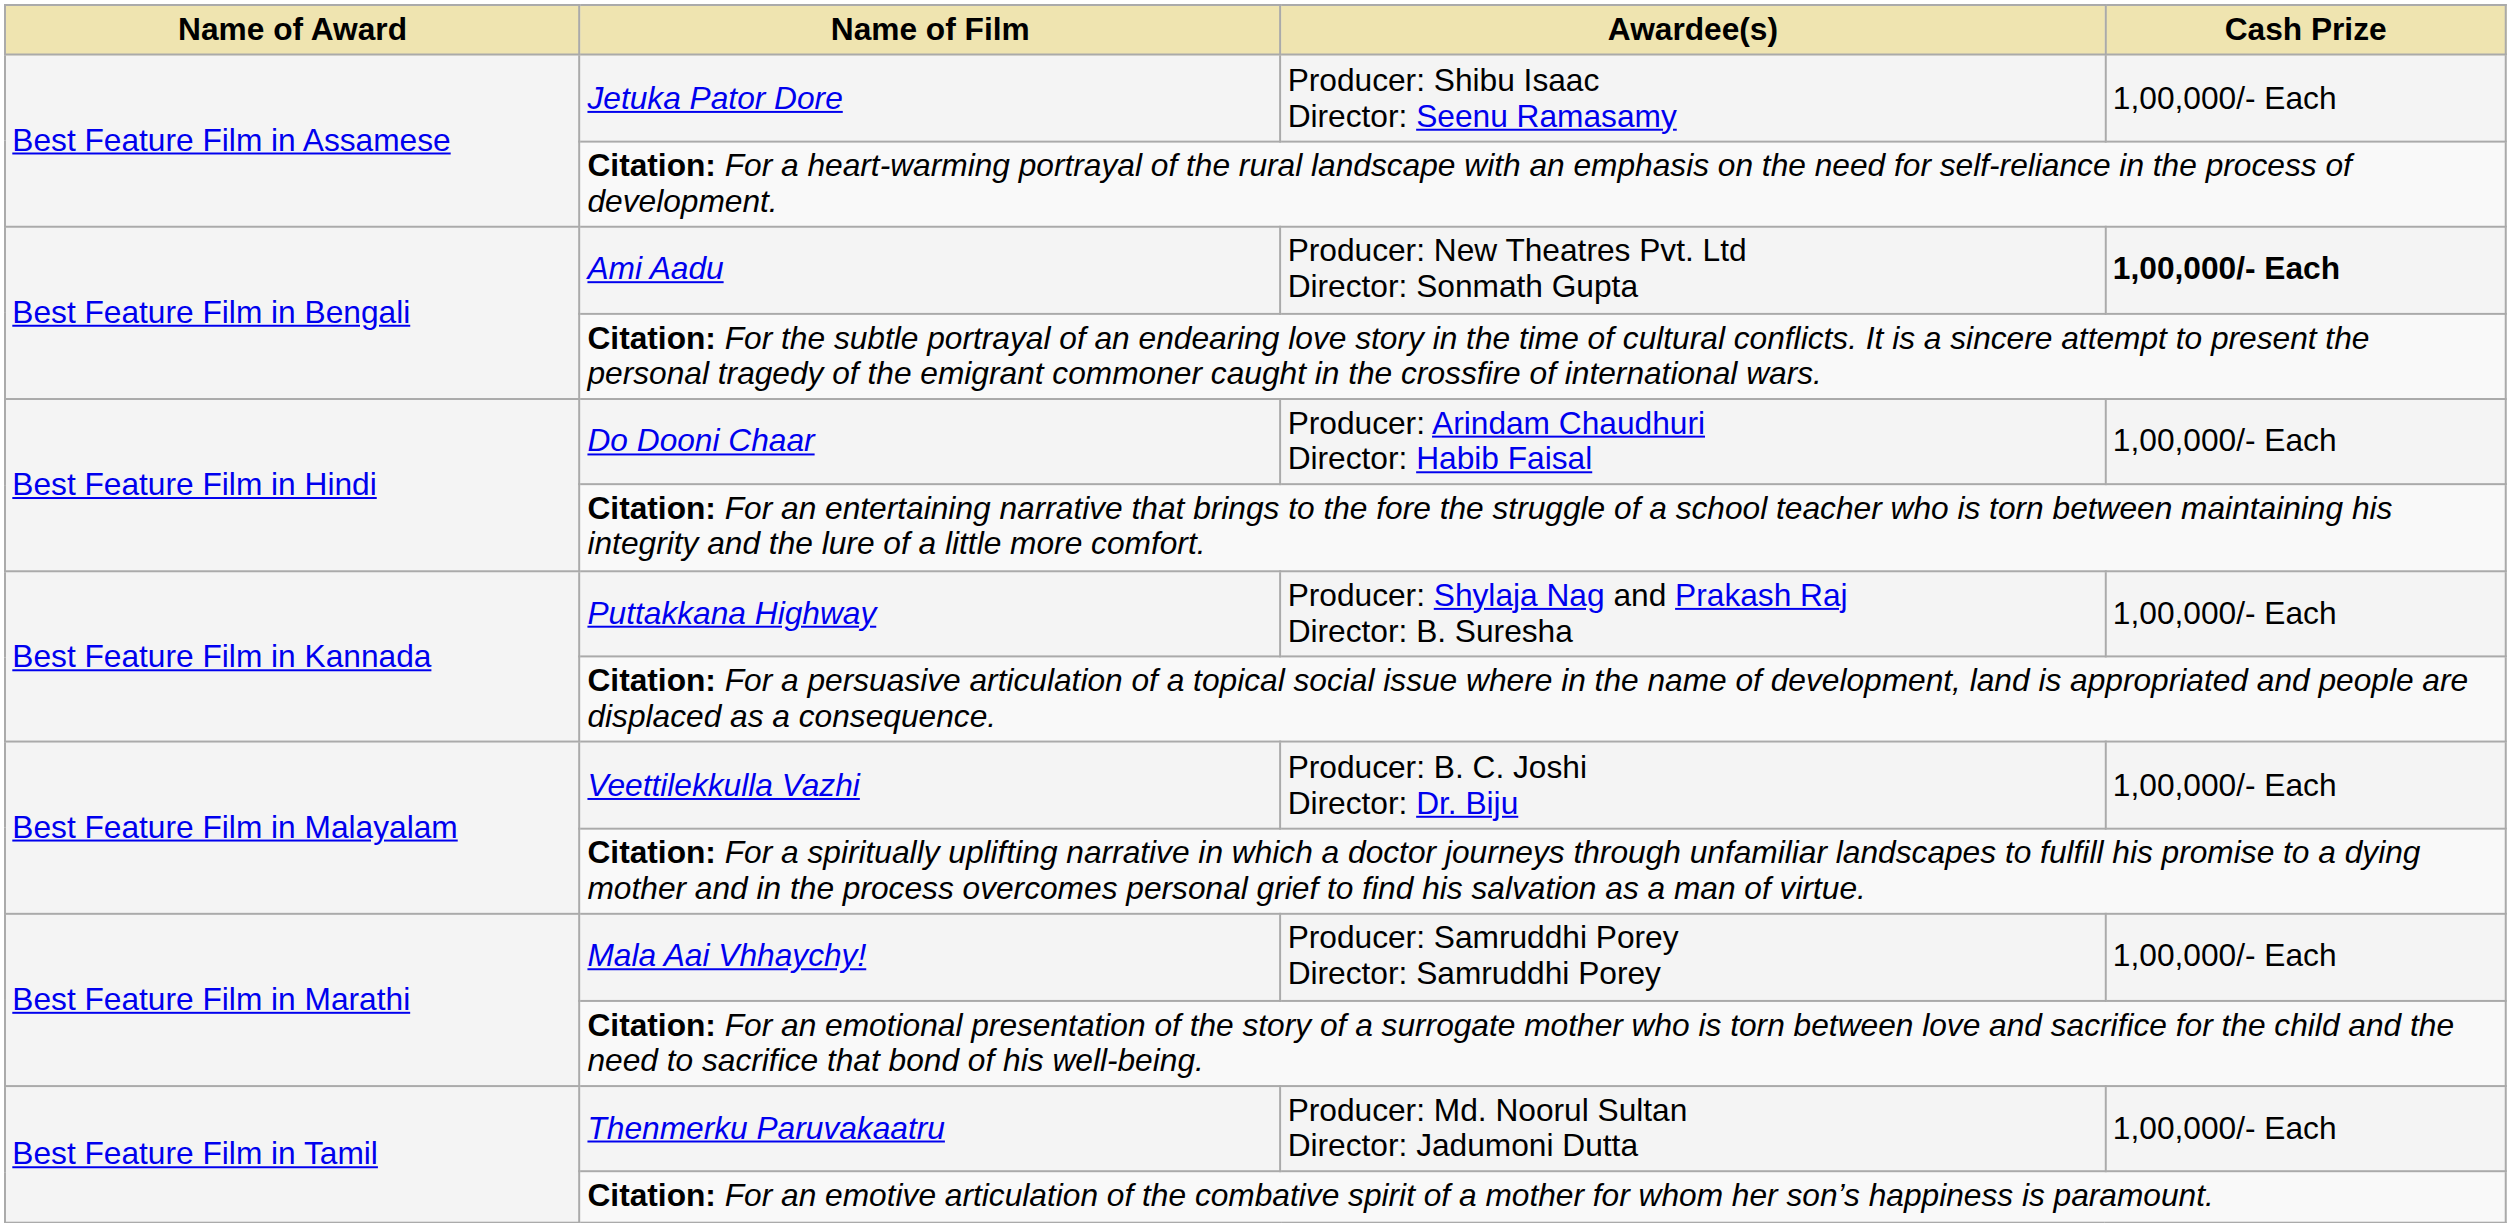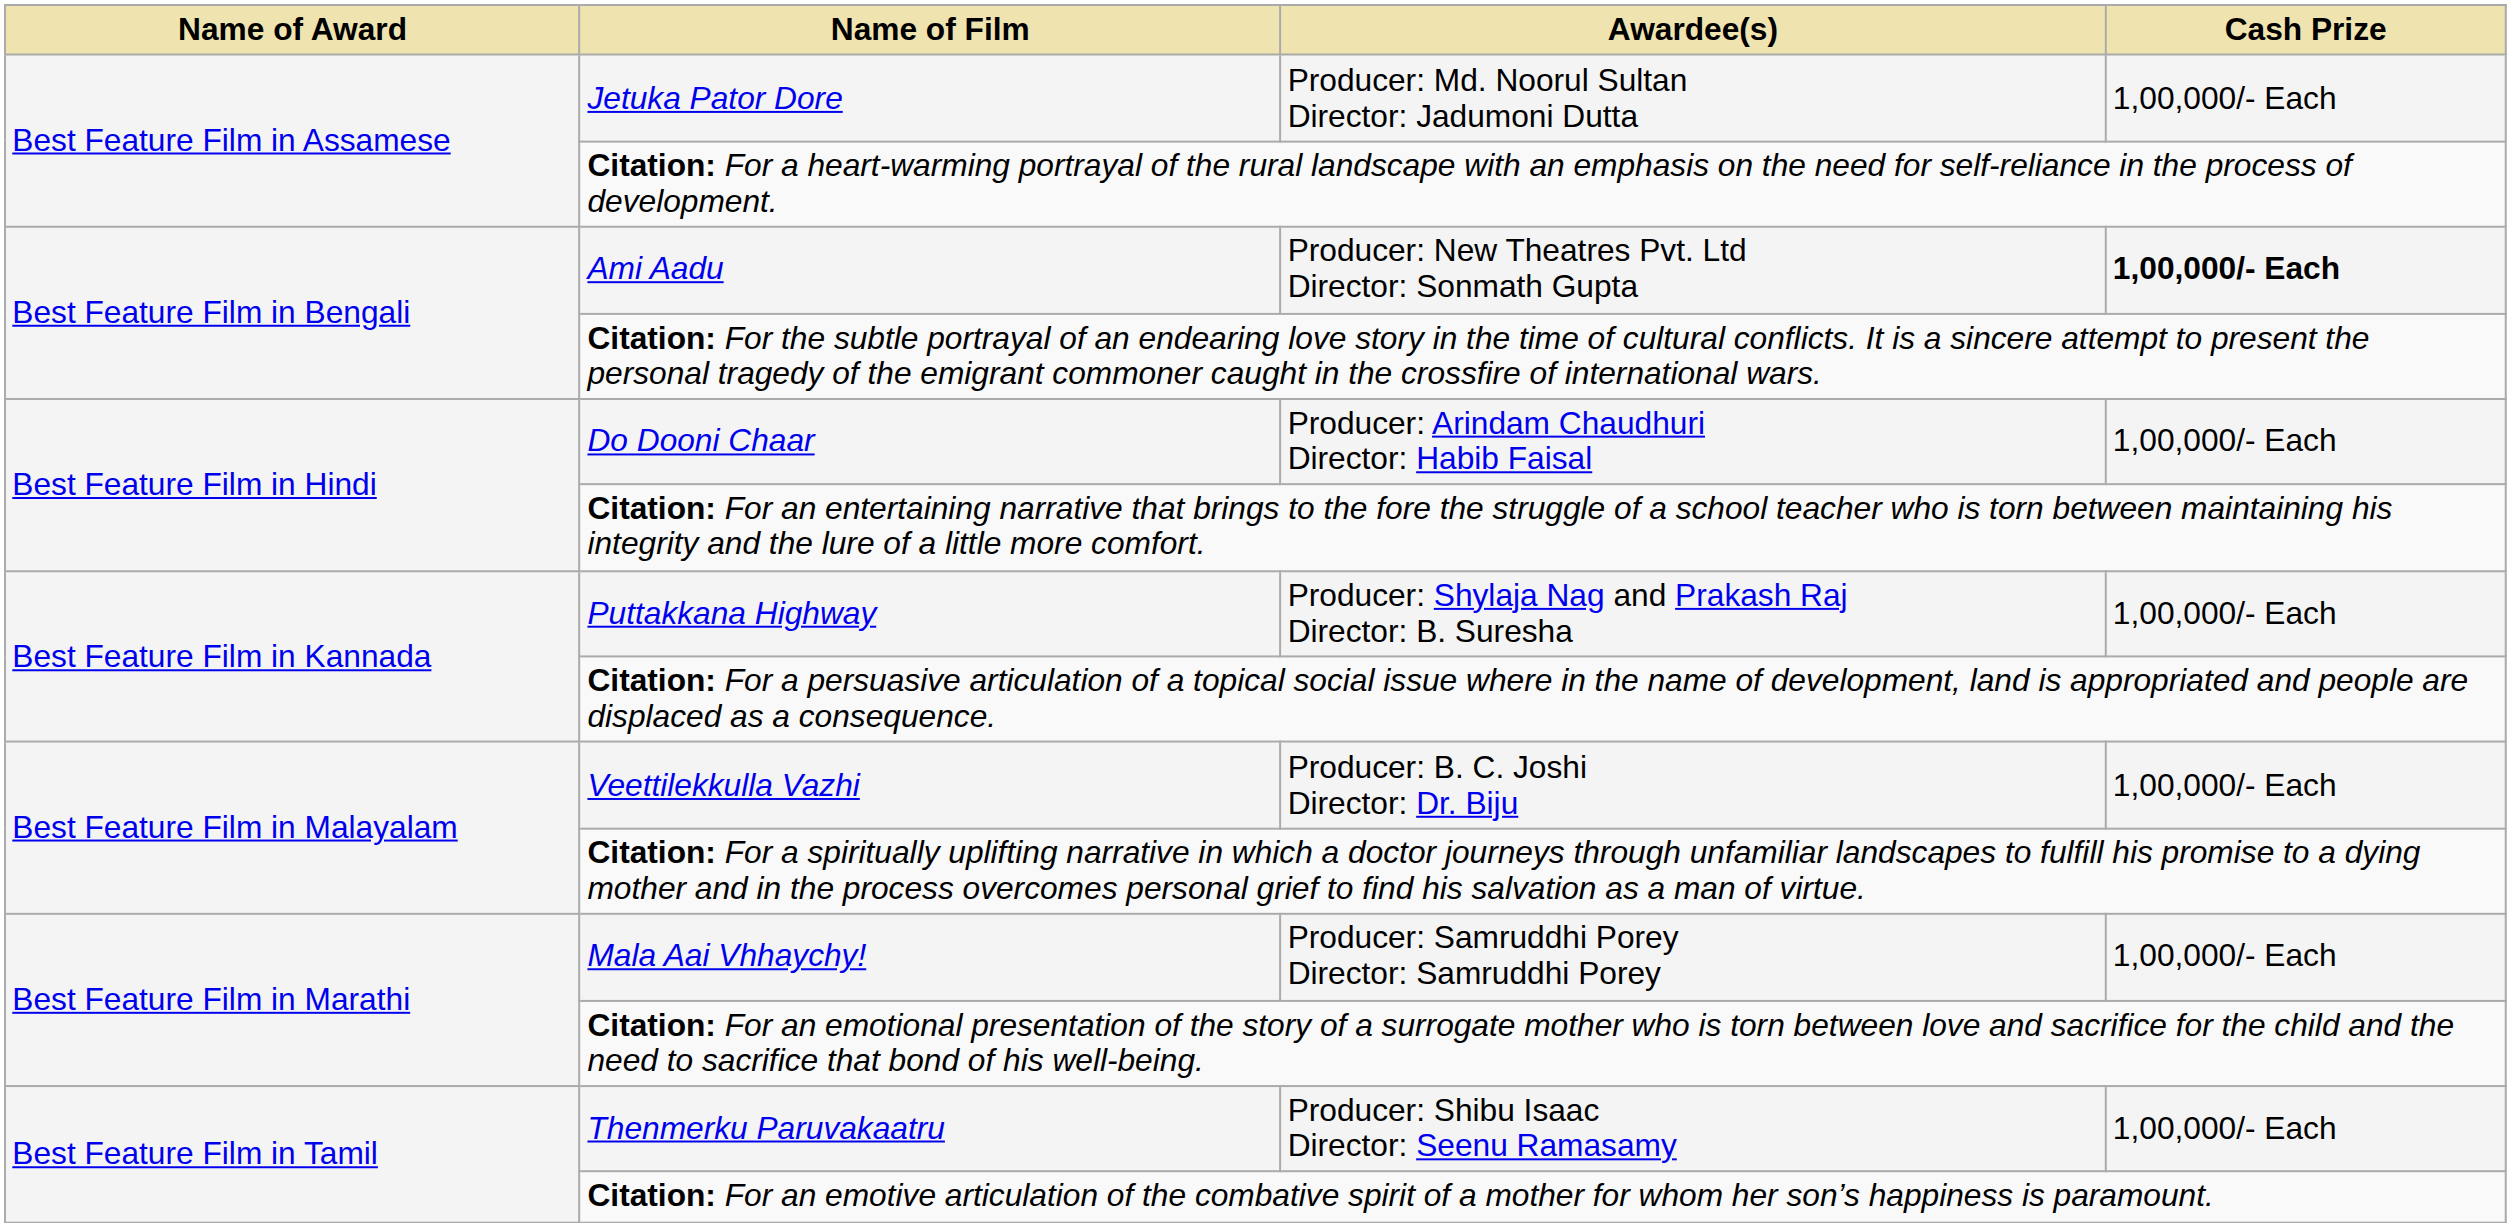 <table class="wikitable" style="width:100%;">
 <tr>
 <th style="background-color:#EFE4B0;width:23%;">Name of Award</th>
 <th style="background-color:#EFE4B0;width:28%;">Name of Film</th>
 <th style="background-color:#EFE4B0;width:33%;">Awardee(s)</th>
 <th style="background-color:#EFE4B0;width:16%;">Cash Prize</th>
 </tr>
 <tr style="background-color:#F4F4F4">
 <td rowspan="2"><a href='#'>Best Feature Film in Assamese</a></td>
 <td><em><a href='#'>Jetuka Pator Dore</a></em></td>
-<td>Producer: Shibu Isaac<br>Director: <a href='#'>Seenu Ramasamy</a></td>
+<td>Producer: Md. Noorul Sultan<br>Director: Jadumoni Dutta</td>
 <td> 1,00,000/- Each</td>
 </tr>
 <tr style="background-color:#F9F9F9">
 <td colspan="3"><strong>Citation:</strong> <em>For a heart-warming portrayal of the rural landscape with an emphasis on the need for self-reliance in the process of development.</em></td>
 </tr>
 <tr style="background-color:#F4F4F4">
 <td rowspan="2"><a href='#'>Best Feature Film in Bengali</a></td>
 <td><em><a href='#'>Ami Aadu</a></em></td>
 <td>Producer: New Theatres Pvt. Ltd<br>Director: Sonmath Gupta</td>
 <td><strong> 1,00,000/- Each</strong></td>
 </tr>
 <tr style="background-color:#F9F9F9">
 <td colspan="3"><strong>Citation:</strong> <em>For the subtle portrayal of an endearing love story in the time of cultural conflicts. It is a sincere attempt to present the personal tragedy of the emigrant commoner caught in the crossfire of international wars.</em></td>
 </tr>
 <tr style="background-color:#F4F4F4">
 <td rowspan="2"><a href='#'>Best Feature Film in Hindi</a></td>
 <td><em><a href='#'>Do Dooni Chaar</a></em></td>
 <td>Producer: <a href='#'>Arindam Chaudhuri</a><br>Director: <a href='#'>Habib Faisal</a></td>
 <td> 1,00,000/- Each</td>
 </tr>
 <tr style="background-color:#F9F9F9">
 <td colspan="3"><strong>Citation:</strong> <em>For an entertaining narrative that brings to the fore the struggle of a school teacher who is torn between maintaining his integrity and the lure of a little more comfort.</em></td>
 </tr>
 <tr style="background-color:#F4F4F4">
 <td rowspan="2"><a href='#'>Best Feature Film in Kannada</a></td>
 <td><em><a href='#'>Puttakkana Highway</a></em></td>
 <td>Producer: <a href='#'>Shylaja Nag</a> and <a href='#'>Prakash Raj</a><br>Director: B. Suresha</td>
 <td> 1,00,000/- Each</td>
 </tr>
 <tr style="background-color:#F9F9F9">
 <td colspan="3"><strong>Citation:</strong> <em>For a persuasive articulation of a topical social issue where in the name of development, land is appropriated and people are displaced as a consequence.</em></td>
 </tr>
 <tr style="background-color:#F4F4F4">
 <td rowspan="2"><a href='#'>Best Feature Film in Malayalam</a></td>
 <td><em><a href='#'>Veettilekkulla Vazhi</a></em></td>
 <td>Producer: B. C. Joshi<br>Director: <a href='#'>Dr. Biju</a></td>
 <td> 1,00,000/- Each</td>
 </tr>
 <tr style="background-color:#F9F9F9">
 <td colspan="3"><strong>Citation:</strong> <em>For a spiritually uplifting narrative in which a doctor journeys through unfamiliar landscapes to fulfill his promise to a dying mother and in the process overcomes personal grief to find his salvation as a man of virtue.</em></td>
 </tr>
 <tr style="background-color:#F4F4F4">
 <td rowspan="2"><a href='#'>Best Feature Film in Marathi</a></td>
 <td><em><a href='#'>Mala Aai Vhhaychy!</a></em></td>
 <td>Producer: Samruddhi Porey<br>Director: Samruddhi Porey</td>
 <td> 1,00,000/- Each</td>
 </tr>
 <tr style="background-color:#F9F9F9">
 <td colspan="3"><strong>Citation:</strong> <em>For an emotional presentation of the story of a surrogate mother who is torn between love and sacrifice for the child and the need to sacrifice that bond of his well-being.</em></td>
 </tr>
 <tr style="background-color:#F4F4F4">
 <td rowspan="2"><a href='#'>Best Feature Film in Tamil</a></td>
 <td><em><a href='#'>Thenmerku Paruvakaatru</a></em></td>
-<td>Producer: Md. Noorul Sultan<br>Director: Jadumoni Dutta</td>
+<td>Producer: Shibu Isaac<br>Director: <a href='#'>Seenu Ramasamy</a></td>
 <td> 1,00,000/- Each</td>
 </tr>
 <tr style="background-color:#F9F9F9">
 <td colspan="3"><strong>Citation:</strong> <em>For an emotive articulation of the combative spirit of a mother for whom her son’s happiness is paramount.</em></td>
 </tr>
 </table>
